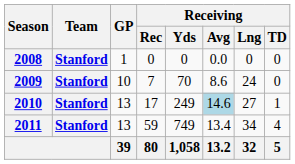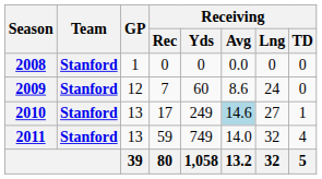 <table class="wikitable" style="text-align:center;">
 <tr>
 <th rowspan="2">Season</th>
 <th rowspan="2">Team</th>
 <th rowspan="2">GP</th>
 <th colspan="5">Receiving</th>
 </tr>
 <tr>
 <th>Rec</th>
 <th>Yds</th>
 <th>Avg</th>
 <th>Lng</th>
 <th>TD</th>
 </tr>
 <tr>
 <th><a href='#'>2008</a></th>
 <th><a href='#'>Stanford</a></th>
 <td>1</td>
 <td>0</td>
 <td>0</td>
 <td>0.0</td>
 <td>0</td>
 <td>0</td>
 </tr>
 <tr>
 <th><a href='#'>2009</a></th>
 <th><a href='#'>Stanford</a></th>
-<td>10</td>
+<td>12</td>
 <td>7</td>
-<td>70</td>
+<td>60</td>
 <td>8.6</td>
 <td>24</td>
 <td>0</td>
 </tr>
 <tr>
 <th><a href='#'>2010</a></th>
 <th><a href='#'>Stanford</a></th>
 <td>13</td>
 <td>17</td>
 <td>249</td>
 <td style="background: lightblue;">14.6</td>
 <td>27</td>
 <td>1</td>
 </tr>
 <tr>
 <th><a href='#'>2011</a></th>
 <th><a href='#'>Stanford</a></th>
 <td>13</td>
 <td>59</td>
 <td>749</td>
-<td>13.4</td>
-<td>34</td>
+<td>14.0</td>
+<td>32</td>
 <td>4</td>
 </tr>
 <tr>
 <th colspan="2"></th>
 <th>39</th>
 <th>80</th>
 <th>1,058</th>
 <th>13.2</th>
 <th>32</th>
 <th>5</th>
 </tr>
 </table>
